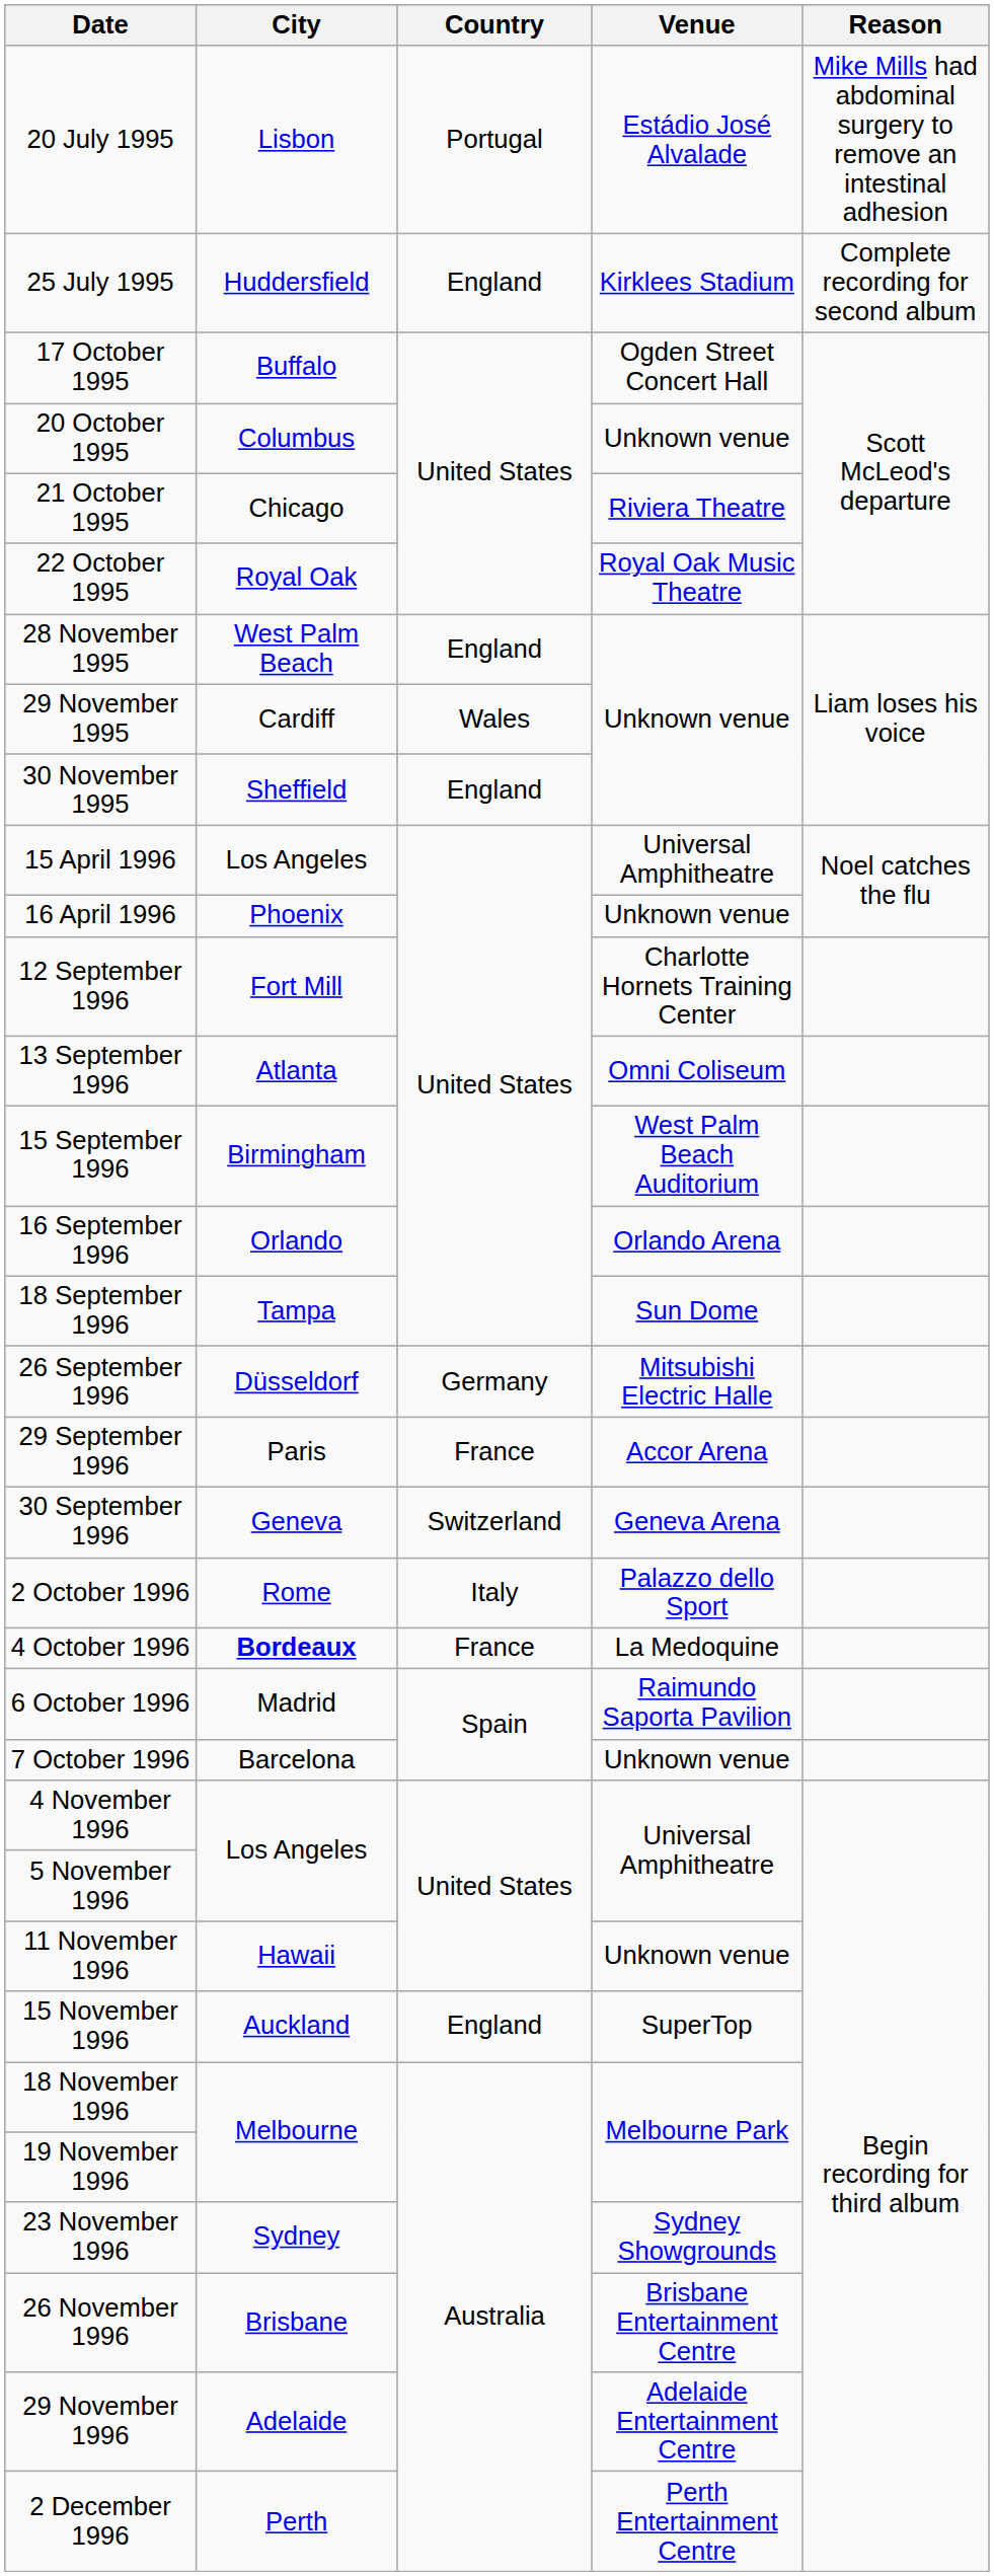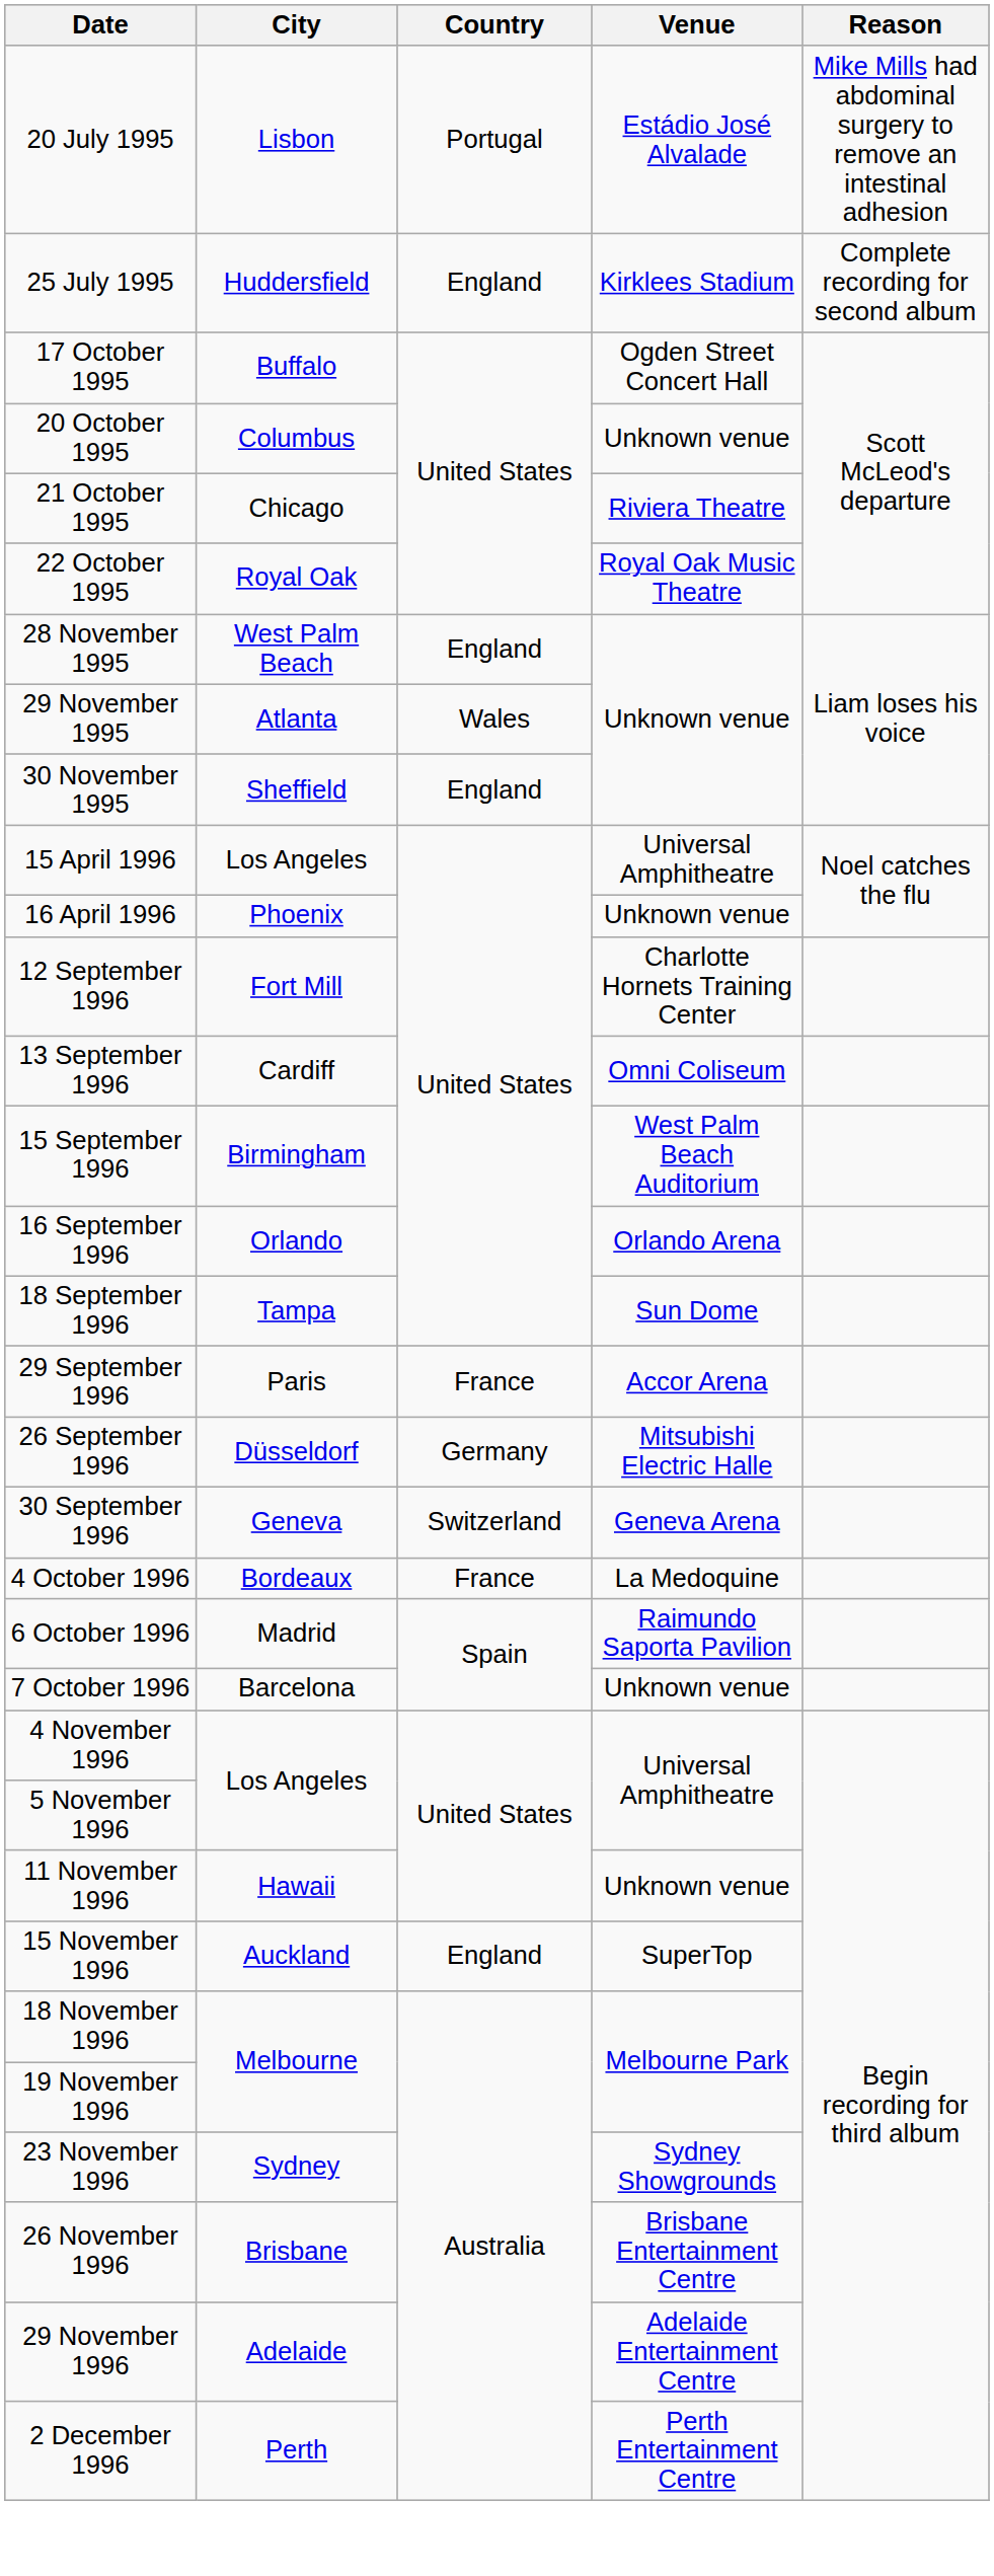 <table class="wikitable" style="text-align:center;">
 <tr>
 <th width="150">Date</th>
 <th width="150">City</th>
 <th width="150">Country</th>
 <th width="150">Venue</th>
 <th width="150">Reason</th>
 </tr>
 <tr>
 <td>20 July 1995</td>
 <td><a href='#'>Lisbon</a></td>
 <td>Portugal</td>
 <td><a href='#'>Estádio José Alvalade</a></td>
 <td><a href='#'>Mike Mills</a> had abdominal surgery to remove an intestinal adhesion</td>
 </tr>
 <tr>
 <td>25 July 1995</td>
 <td><a href='#'>Huddersfield</a></td>
 <td>England</td>
 <td><a href='#'>Kirklees Stadium</a></td>
 <td>Complete recording for second album</td>
 </tr>
 <tr>
 <td>17 October 1995</td>
 <td><a href='#'>Buffalo</a></td>
 <td rowspan="4">United States</td>
 <td>Ogden Street Concert Hall</td>
 <td rowspan="4">Scott McLeod's departure</td>
 </tr>
 <tr>
 <td>20 October 1995</td>
 <td><a href='#'>Columbus</a></td>
 <td>Unknown venue</td>
 </tr>
 <tr>
 <td>21 October 1995</td>
 <td>Chicago</td>
 <td><a href='#'>Riviera Theatre</a></td>
 </tr>
 <tr>
 <td>22 October 1995</td>
 <td><a href='#'>Royal Oak</a></td>
 <td><a href='#'>Royal Oak Music Theatre</a></td>
 </tr>
 <tr>
 <td>28 November 1995</td>
 <td><a href='#'>West Palm Beach</a></td>
 <td>England</td>
 <td rowspan="3">Unknown venue</td>
 <td rowspan="3">Liam loses his voice</td>
 </tr>
 <tr>
 <td>29 November 1995</td>
-<td>Cardiff</td>
+<td><a href='#'>Atlanta</a></td>
 <td>Wales</td>
 </tr>
 <tr>
 <td>30 November 1995</td>
 <td><a href='#'>Sheffield</a></td>
 <td>England</td>
 </tr>
 <tr>
 <td>15 April 1996</td>
 <td>Los Angeles</td>
 <td rowspan="7">United States</td>
 <td>Universal Amphitheatre</td>
 <td rowspan="2">Noel catches the flu</td>
 </tr>
 <tr>
 <td>16 April 1996</td>
 <td><a href='#'>Phoenix</a></td>
 <td>Unknown venue</td>
 </tr>
 <tr>
 <td>12 September 1996</td>
 <td><a href='#'>Fort Mill</a></td>
 <td>Charlotte Hornets Training Center</td>
 <td></td>
 </tr>
 <tr>
 <td>13 September 1996</td>
-<td><a href='#'>Atlanta</a></td>
+<td>Cardiff</td>
 <td><a href='#'>Omni Coliseum</a></td>
 <td></td>
 </tr>
 <tr>
 <td>15 September 1996</td>
 <td><a href='#'>Birmingham</a></td>
 <td><a href='#'>West Palm Beach Auditorium</a></td>
 <td></td>
 </tr>
 <tr>
 <td>16 September 1996</td>
 <td><a href='#'>Orlando</a></td>
 <td><a href='#'>Orlando Arena</a></td>
 <td></td>
 </tr>
 <tr>
 <td>18 September 1996</td>
 <td><a href='#'>Tampa</a></td>
 <td><a href='#'>Sun Dome</a></td>
 <td></td>
 </tr>
 <tr>
+<td>29 September 1996</td>
+<td>Paris</td>
+<td>France</td>
+<td><a href='#'>Accor Arena</a></td>
+<td></td>
+</tr>
+<tr>
 <td>26 September 1996</td>
 <td><a href='#'>Düsseldorf</a></td>
 <td>Germany</td>
 <td><a href='#'>Mitsubishi Electric Halle</a></td>
-<td></td>
-</tr>
-<tr>
-<td>29 September 1996</td>
-<td>Paris</td>
-<td>France</td>
-<td><a href='#'>Accor Arena</a></td>
 <td></td>
 </tr>
 <tr>
 <td>30 September 1996</td>
 <td><a href='#'>Geneva</a></td>
 <td>Switzerland</td>
 <td><a href='#'>Geneva Arena</a></td>
 <td></td>
 </tr>
 <tr>
-<td>2 October 1996</td>
-<td><a href='#'>Rome</a></td>
-<td>Italy</td>
-<td><a href='#'>Palazzo dello Sport</a></td>
-<td></td>
-</tr>
-<tr>
 <td>4 October 1996</td>
-<td><strong><a href='#'>Bordeaux</a></strong></td>
+<td><a href='#'>Bordeaux</a></td>
 <td>France</td>
 <td>La Medoquine</td>
 <td></td>
 </tr>
 <tr>
 <td>6 October 1996</td>
 <td>Madrid</td>
 <td rowspan="2">Spain</td>
 <td><a href='#'>Raimundo Saporta Pavilion</a></td>
 <td></td>
 </tr>
 <tr>
 <td>7 October 1996</td>
 <td>Barcelona</td>
 <td>Unknown venue</td>
 <td></td>
 </tr>
 <tr>
 <td>4 November 1996</td>
 <td rowspan="2">Los Angeles</td>
 <td rowspan="3">United States</td>
 <td rowspan="2">Universal Amphitheatre</td>
 <td rowspan="10">Begin recording for third album</td>
 </tr>
 <tr>
 <td>5 November 1996</td>
 </tr>
 <tr>
 <td>11 November 1996</td>
 <td><a href='#'>Hawaii</a></td>
 <td>Unknown venue</td>
 </tr>
 <tr>
 <td>15 November 1996</td>
 <td><a href='#'>Auckland</a></td>
 <td>England</td>
 <td>SuperTop</td>
 </tr>
 <tr>
 <td>18 November 1996</td>
 <td rowspan="2"><a href='#'>Melbourne</a></td>
 <td rowspan="6">Australia</td>
 <td rowspan="2"><a href='#'>Melbourne Park</a></td>
 </tr>
 <tr>
 <td>19 November 1996</td>
 </tr>
 <tr>
 <td>23 November 1996</td>
 <td><a href='#'>Sydney</a></td>
 <td><a href='#'>Sydney Showgrounds</a></td>
 </tr>
 <tr>
 <td>26 November 1996</td>
 <td><a href='#'>Brisbane</a></td>
 <td><a href='#'>Brisbane Entertainment Centre</a></td>
 </tr>
 <tr>
 <td>29 November 1996</td>
 <td><a href='#'>Adelaide</a></td>
 <td><a href='#'>Adelaide Entertainment Centre</a></td>
 </tr>
 <tr>
 <td>2 December 1996</td>
 <td><a href='#'>Perth</a></td>
 <td><a href='#'>Perth Entertainment Centre</a></td>
 </tr>
 </table>
